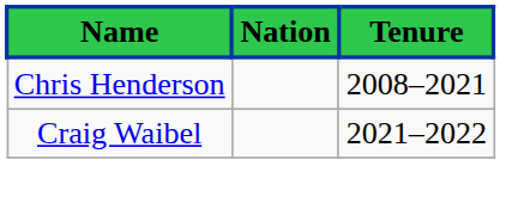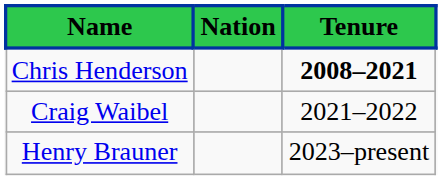 <table class="wikitable" style="text-align:center">
 <tr>
 <th style="background:#2DC84D; color:#000; border:2px solid #0033A0;" scope="col">Name</th>
 <th style="background:#2DC84D; color:#000; border:2px solid #0033A0;" scope="col">Nation</th>
 <th style="background:#2DC84D; color:#000; border:2px solid #0033A0;" scope="col">Tenure</th>
 </tr>
 <tr>
 <td><a href='#'>Chris Henderson</a></td>
 <td></td>
-<td>2008–2021</td>
+<td><strong>2008–2021</strong></td>
 </tr>
 <tr>
 <td><a href='#'>Craig Waibel</a></td>
 <td></td>
 <td>2021–2022</td>
 </tr>
+<tr>
+<td><a href='#'>Henry Brauner</a></td>
+<td></td>
+<td>2023–present</td>
+</tr>
 </table>
